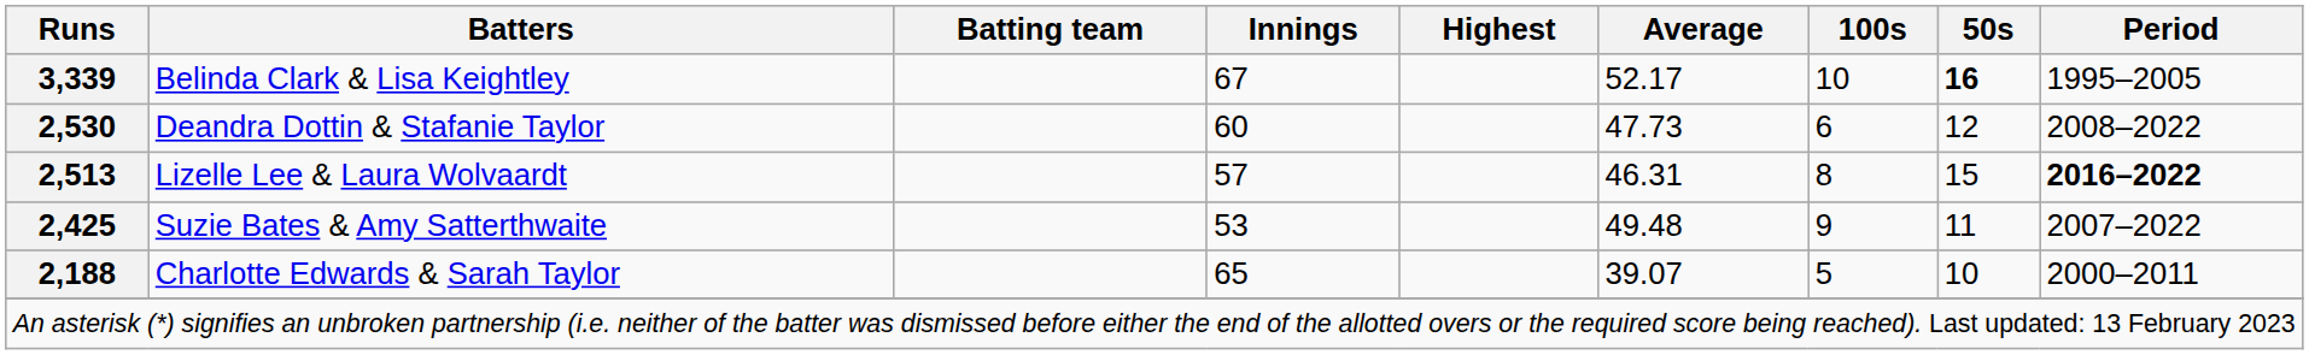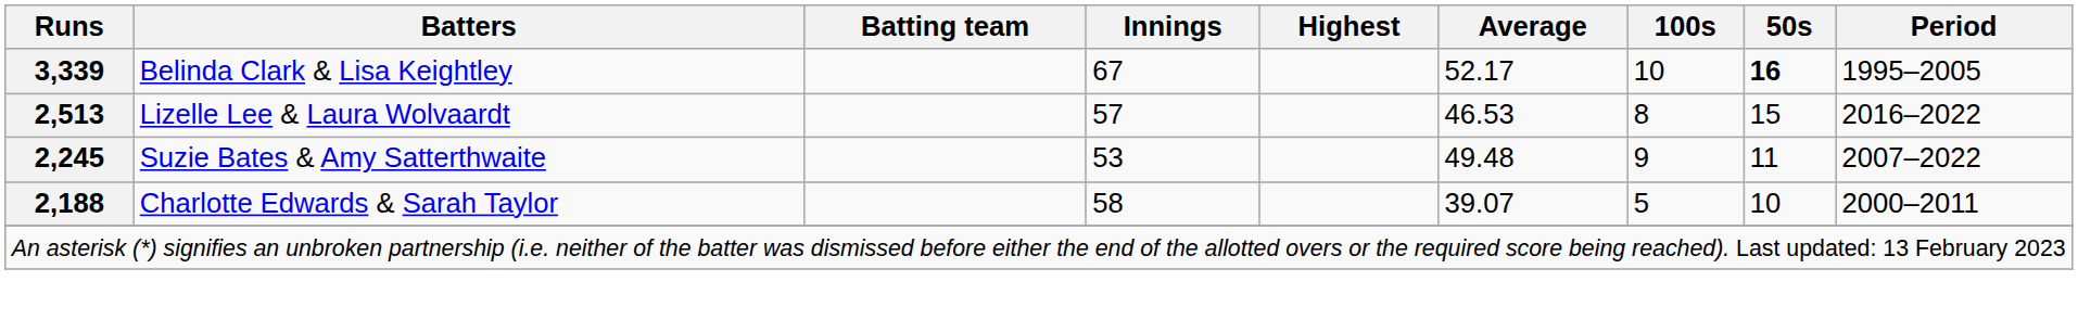 <table class="wikitable sortable defaultcenter col3left">
 <tr>
 <th scope="col">Runs</th>
 <th scope="col" class=unsortable>Batters</th>
 <th scope="col" class=unsortable>Batting team</th>
 <th scope="col">Innings</th>
 <th scope="col">Highest </th>
 <th scope="col">Average</th>
 <th scope="col">100s</th>
 <th scope="col">50s</th>
 <th scope="col" class=unsortable>Period</th>
 </tr>
 <tr>
 <th scope="row">3,339</th>
 <td><a href='#'>Belinda Clark</a> & <a href='#'>Lisa Keightley</a></td>
 <td></td>
 <td>67</td>
 <td></td>
 <td>52.17</td>
 <td>10</td>
 <td><strong>16</strong></td>
 <td>1995–2005</td>
 </tr>
 <tr>
-<th scope="row">2,530</th>
-<td><a href='#'>Deandra Dottin</a> & <a href='#'>Stafanie Taylor</a></td>
-<td></td>
-<td>60</td>
-<td></td>
-<td>47.73</td>
-<td>6</td>
-<td>12</td>
-<td>2008–2022</td>
-</tr>
-<tr>
 <th scope="row">2,513</th>
 <td><a href='#'>Lizelle Lee</a> & <a href='#'>Laura Wolvaardt</a></td>
 <td></td>
 <td>57</td>
 <td></td>
-<td>46.31</td>
+<td>46.53</td>
 <td>8</td>
 <td>15</td>
-<td><strong>2016–2022</strong></td>
+<td>2016–2022</td>
 </tr>
 <tr>
-<th scope="row">2,425</th>
+<th scope="row">2,245</th>
 <td><a href='#'>Suzie Bates</a> & <a href='#'>Amy Satterthwaite</a></td>
 <td></td>
 <td>53</td>
 <td></td>
 <td>49.48</td>
 <td>9</td>
 <td>11</td>
 <td>2007–2022</td>
 </tr>
 <tr>
 <th scope="row">2,188</th>
 <td><a href='#'>Charlotte Edwards</a> & <a href='#'>Sarah Taylor</a></td>
 <td></td>
-<td>65</td>
+<td>58</td>
 <td></td>
 <td>39.07</td>
 <td>5</td>
 <td>10</td>
 <td>2000–2011</td>
 </tr>
 <tr>
 </tr>
 <tr class="sortbottom">
 <td scope="row" colspan=9 style="text-align:left;"><small><em>An asterisk (*) signifies an unbroken partnership (i.e. neither of the batter was dismissed before either the end of the allotted overs or the required score being reached).</em> Last updated: 13 February 2023</small></td>
 </tr>
 </table>
